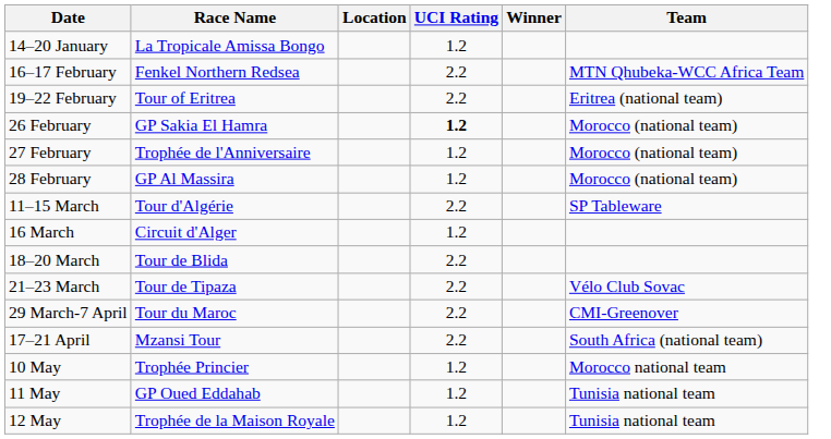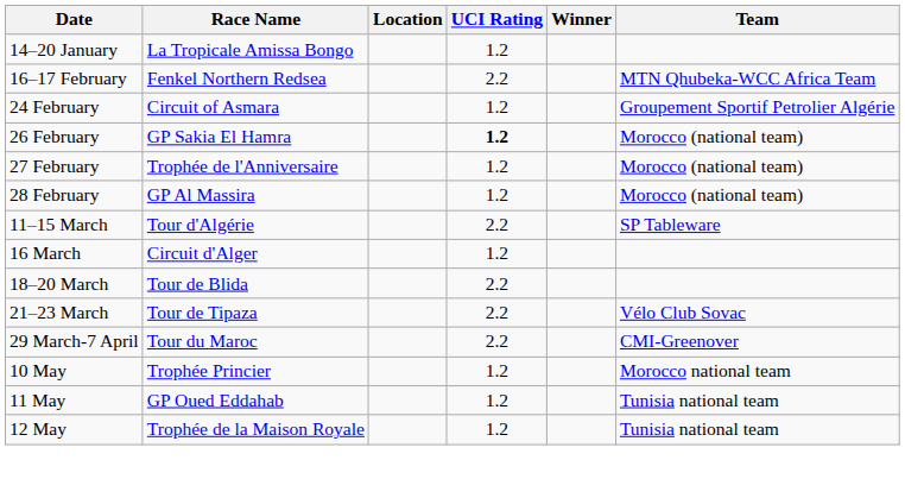 <table class="wikitable sortable">
 <tr>
 <th>Date</th>
 <th>Race Name</th>
 <th>Location</th>
 <th><a href='#'>UCI Rating</a></th>
 <th>Winner</th>
 <th>Team</th>
 </tr>
 <tr>
 <td>14–20 January</td>
 <td><a href='#'>La Tropicale Amissa Bongo</a></td>
 <td></td>
 <td align=center>1.2</td>
 <td></td>
 <td></td>
 </tr>
 <tr>
 <td>16–17 February</td>
 <td><a href='#'>Fenkel Northern Redsea</a></td>
 <td></td>
 <td align=center>2.2</td>
 <td></td>
 <td><a href='#'>MTN Qhubeka-WCC Africa Team</a></td>
 </tr>
 <tr>
-<td>19–22 February</td>
-<td><a href='#'>Tour of Eritrea</a></td>
+<td>24 February</td>
+<td><a href='#'>Circuit of Asmara</a></td>
 <td></td>
-<td align=center>2.2</td>
+<td align=center>1.2</td>
 <td></td>
-<td><a href='#'>Eritrea</a> (national team)</td>
+<td><a href='#'>Groupement Sportif Petrolier Algérie</a></td>
 </tr>
 <tr>
 <td>26 February</td>
 <td><a href='#'>GP Sakia El Hamra</a></td>
 <td></td>
 <td align=center><strong>1.2</strong></td>
 <td></td>
 <td><a href='#'>Morocco</a> (national team)</td>
 </tr>
 <tr>
 <td>27 February</td>
 <td><a href='#'>Trophée de l'Anniversaire</a></td>
 <td></td>
 <td align=center>1.2</td>
 <td></td>
 <td><a href='#'>Morocco</a> (national team)</td>
 </tr>
 <tr>
 <td>28 February</td>
 <td><a href='#'>GP Al Massira</a></td>
 <td></td>
 <td align=center>1.2</td>
 <td></td>
 <td><a href='#'>Morocco</a> (national team)</td>
 </tr>
 <tr>
 <td>11–15 March</td>
 <td><a href='#'>Tour d'Algérie</a></td>
 <td></td>
 <td align=center>2.2</td>
 <td></td>
 <td><a href='#'>SP Tableware</a></td>
 </tr>
 <tr>
 <td>16 March</td>
 <td><a href='#'>Circuit d'Alger</a></td>
 <td></td>
 <td align=center>1.2</td>
 <td></td>
 <td></td>
 </tr>
 <tr>
 <td>18–20 March</td>
 <td><a href='#'>Tour de Blida</a></td>
 <td></td>
 <td align=center>2.2</td>
 <td></td>
 <td></td>
 </tr>
 <tr>
 <td>21–23 March</td>
 <td><a href='#'>Tour de Tipaza</a></td>
 <td></td>
 <td align=center>2.2</td>
 <td></td>
 <td><a href='#'>Vélo Club Sovac</a></td>
 </tr>
 <tr>
 <td>29 March-7 April</td>
 <td><a href='#'>Tour du Maroc</a></td>
 <td></td>
 <td align=center>2.2</td>
 <td></td>
 <td><a href='#'>CMI-Greenover</a></td>
 </tr>
 <tr>
-<td>17–21 April</td>
-<td><a href='#'>Mzansi Tour</a></td>
-<td></td>
-<td align=center>2.2</td>
-<td></td>
-<td><a href='#'>South Africa</a> (national team)</td>
-</tr>
-<tr>
 <td>10 May</td>
 <td><a href='#'>Trophée Princier</a></td>
 <td></td>
 <td align=center>1.2</td>
 <td></td>
 <td><a href='#'>Morocco</a> national team</td>
 </tr>
 <tr>
 <td>11 May</td>
 <td><a href='#'>GP Oued Eddahab</a></td>
 <td></td>
 <td align=center>1.2</td>
 <td></td>
 <td><a href='#'>Tunisia</a> national team</td>
 </tr>
 <tr>
 <td>12 May</td>
 <td><a href='#'>Trophée de la Maison Royale</a></td>
 <td></td>
 <td align=center>1.2</td>
 <td></td>
 <td><a href='#'>Tunisia</a> national team</td>
 </tr>
 </table>
